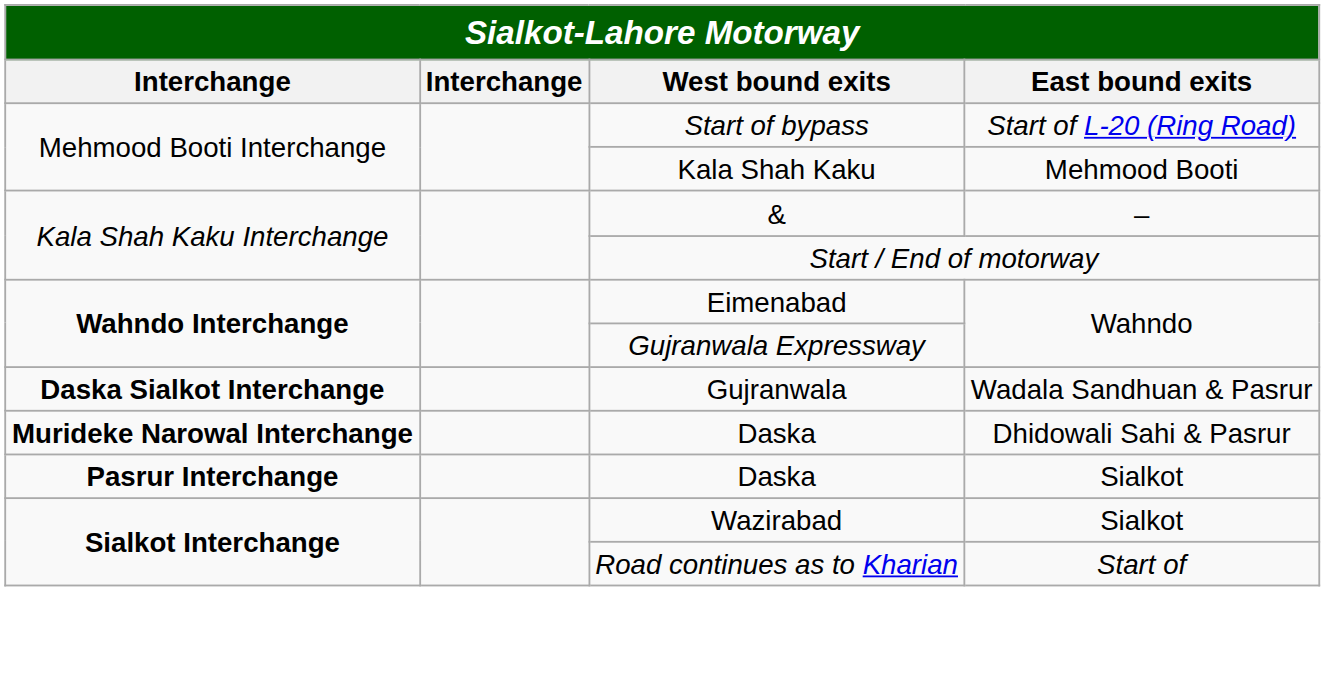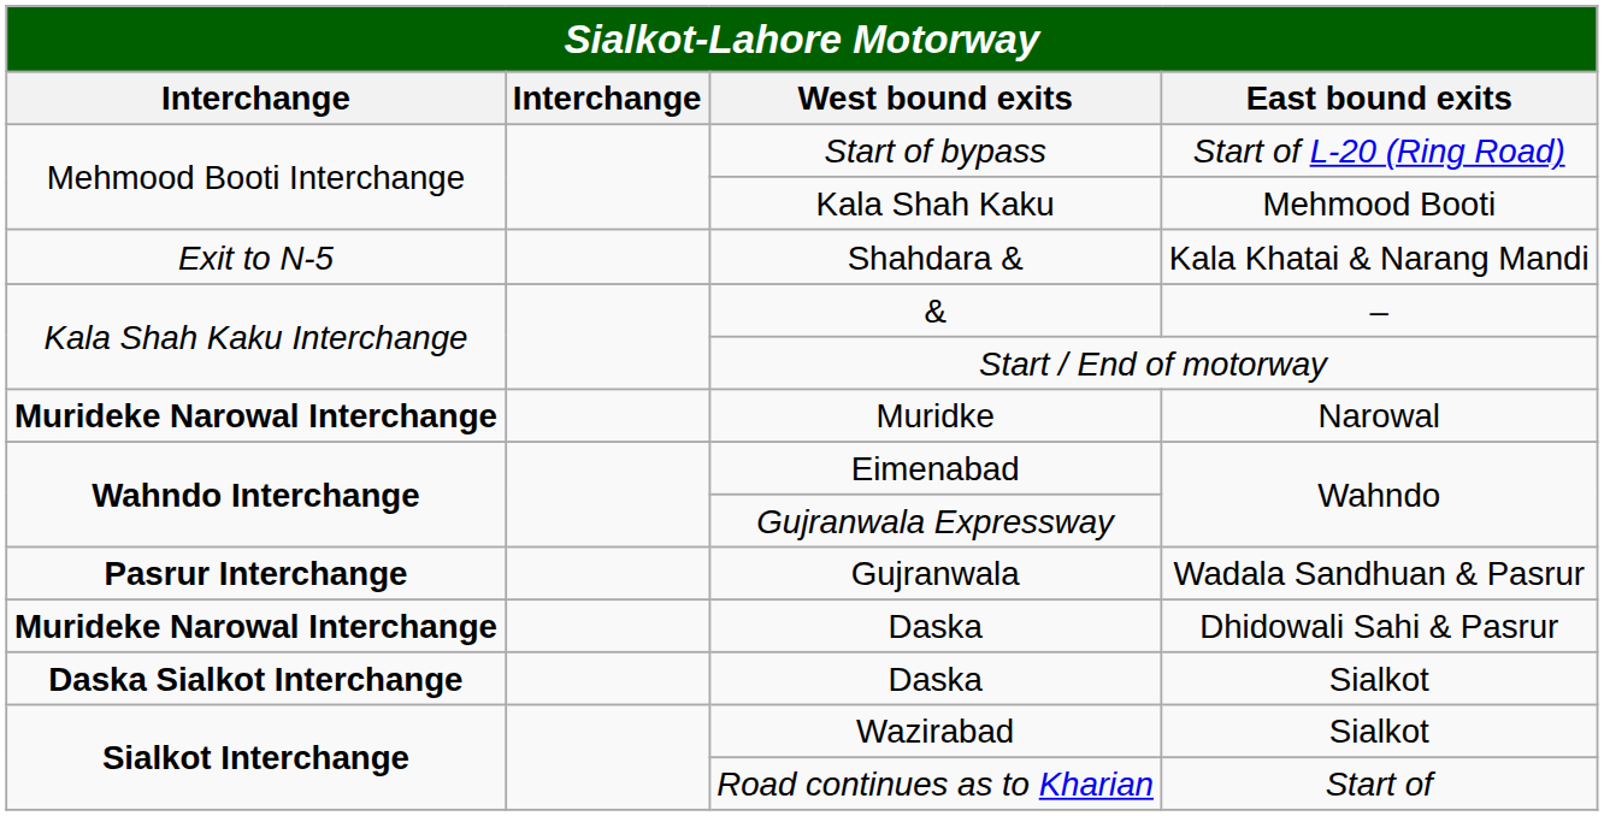 <table style="margin-left:1em; margin-bottom:1em; color:black; font-size:95%; text-align:center;" class="wikitable">
 <tr style="background:#006000; text-align:center; color:white; font-size:120%;">
 <td colspan="4"><strong><em>Sialkot-Lahore Motorway</em></strong></td>
 </tr>
 <tr>
 <th>Interchange</th>
 <th>Interchange</th>
 <th>West bound exits</th>
 <th>East bound exits</th>
 </tr>
 <tr>
 <td rowspan="2">Mehmood Booti Interchange</td>
 <td rowspan="2"></td>
 <td><em>Start of bypass</em></td>
 <td><em>Start of <a href='#'>L-20 (Ring Road)</a></em></td>
 </tr>
 <tr>
 <td>Kala Shah Kaku</td>
 <td>Mehmood Booti</td>
 </tr>
 <tr>
+<td><em>Exit to N-5</em></td>
+<td></td>
+<td>Shahdara & </td>
+<td>Kala Khatai & Narang Mandi</td>
+</tr>
+<tr>
 <td rowspan="2"><em>Kala Shah Kaku Interchange</em></td>
 <td rowspan="2"></td>
 <td> & </td>
 <td>–</td>
 </tr>
 <tr>
 <td colspan="2"><em>Start / End of motorway</em></td>
+</tr>
+<tr>
+<td><strong>Murideke Narowal Interchange</strong></td>
+<td></td>
+<td>Muridke</td>
+<td>Narowal</td>
 </tr>
 <tr>
 <td rowspan="2"><strong>Wahndo Interchange</strong></td>
 <td rowspan="2"></td>
 <td>Eimenabad</td>
 <td rowspan="2">Wahndo</td>
 </tr>
 <tr>
 <td><em>Gujranwala Expressway</em></td>
 </tr>
 <tr>
-<td><strong>Daska Sialkot Interchange</strong></td>
+<td><strong>Pasrur Interchange</strong></td>
 <td></td>
 <td>Gujranwala</td>
 <td>Wadala Sandhuan & Pasrur</td>
 </tr>
 <tr>
 <td><strong>Murideke Narowal Interchange</strong></td>
 <td></td>
 <td>Daska</td>
 <td>Dhidowali Sahi & Pasrur</td>
 </tr>
 <tr>
-<td><strong>Pasrur Interchange</strong></td>
+<td><strong>Daska Sialkot Interchange</strong></td>
 <td></td>
 <td>Daska</td>
 <td>Sialkot</td>
 </tr>
 <tr>
 <td rowspan="2"><strong>Sialkot Interchange</strong></td>
 <td rowspan="2"></td>
 <td>Wazirabad</td>
 <td>Sialkot</td>
 </tr>
 <tr>
 <td><em>Road continues as  to <a href='#'>Kharian</a></em></td>
 <td><em>Start of </em></td>
 </tr>
 </table>
